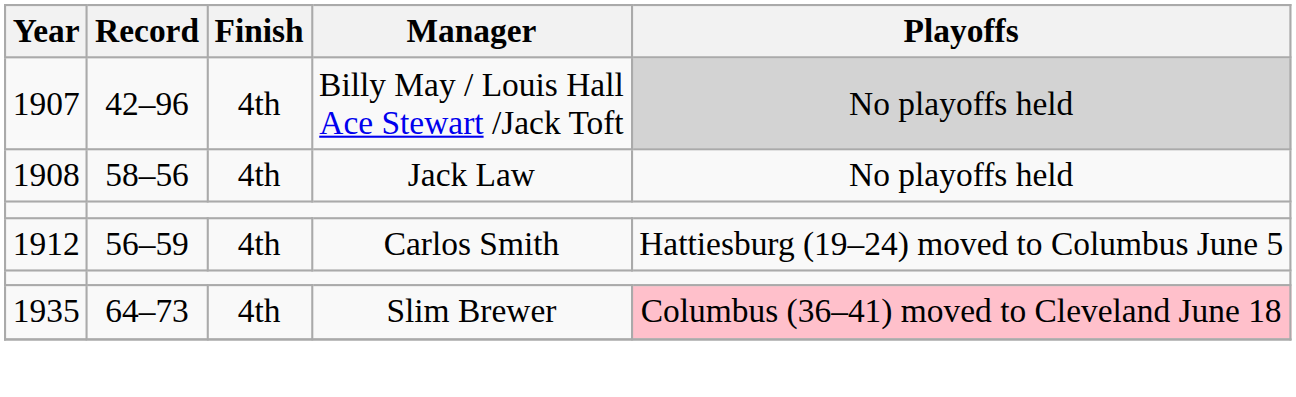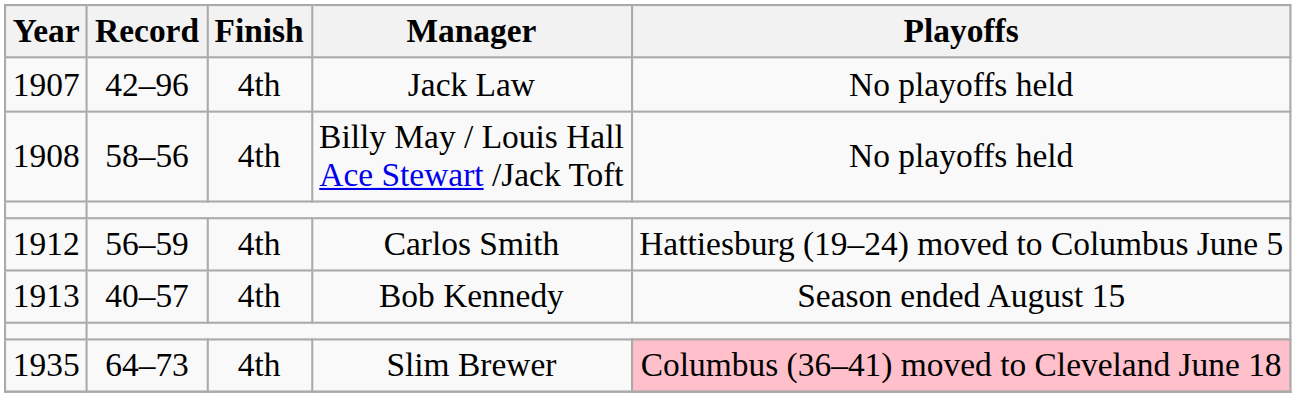 <table class="wikitable">
 <tr style="background: #F2F2F2;">
 <th>Year</th>
 <th>Record</th>
 <th>Finish</th>
 <th>Manager</th>
 <th>Playoffs</th>
 </tr>
 <tr align=center>
 <td>1907</td>
 <td>42–96</td>
 <td>4th</td>
-<td>Billy May / Louis Hall <br> <a href='#'>Ace Stewart</a>  /Jack Toft</td>
-<td style="background: lightgrey;">No playoffs held</td>
+<td>Jack Law</td>
+<td>No playoffs held</td>
 </tr>
 <tr align=center>
 <td>1908</td>
 <td>58–56</td>
 <td>4th</td>
-<td>Jack Law</td>
+<td>Billy May / Louis Hall <br> <a href='#'>Ace Stewart</a>  /Jack Toft</td>
 <td>No playoffs held</td>
 </tr>
 <tr align=center>
 <td></td>
 </tr>
 <tr align=center>
 <td>1912</td>
 <td>56–59</td>
 <td>4th</td>
 <td>Carlos Smith</td>
 <td>Hattiesburg (19–24) moved to Columbus June 5</td>
+</tr>
+<tr align=center>
+<td>1913</td>
+<td>40–57</td>
+<td>4th</td>
+<td>Bob Kennedy</td>
+<td>Season ended August 15</td>
 </tr>
 <tr align=center>
 <td></td>
 </tr>
 <tr align=center>
 <td>1935</td>
 <td>64–73</td>
 <td>4th</td>
 <td>Slim Brewer</td>
 <td style="background: pink;">Columbus (36–41) moved to Cleveland June 18</td>
 </tr>
 <tr align=center>
 </tr>
 </table>
